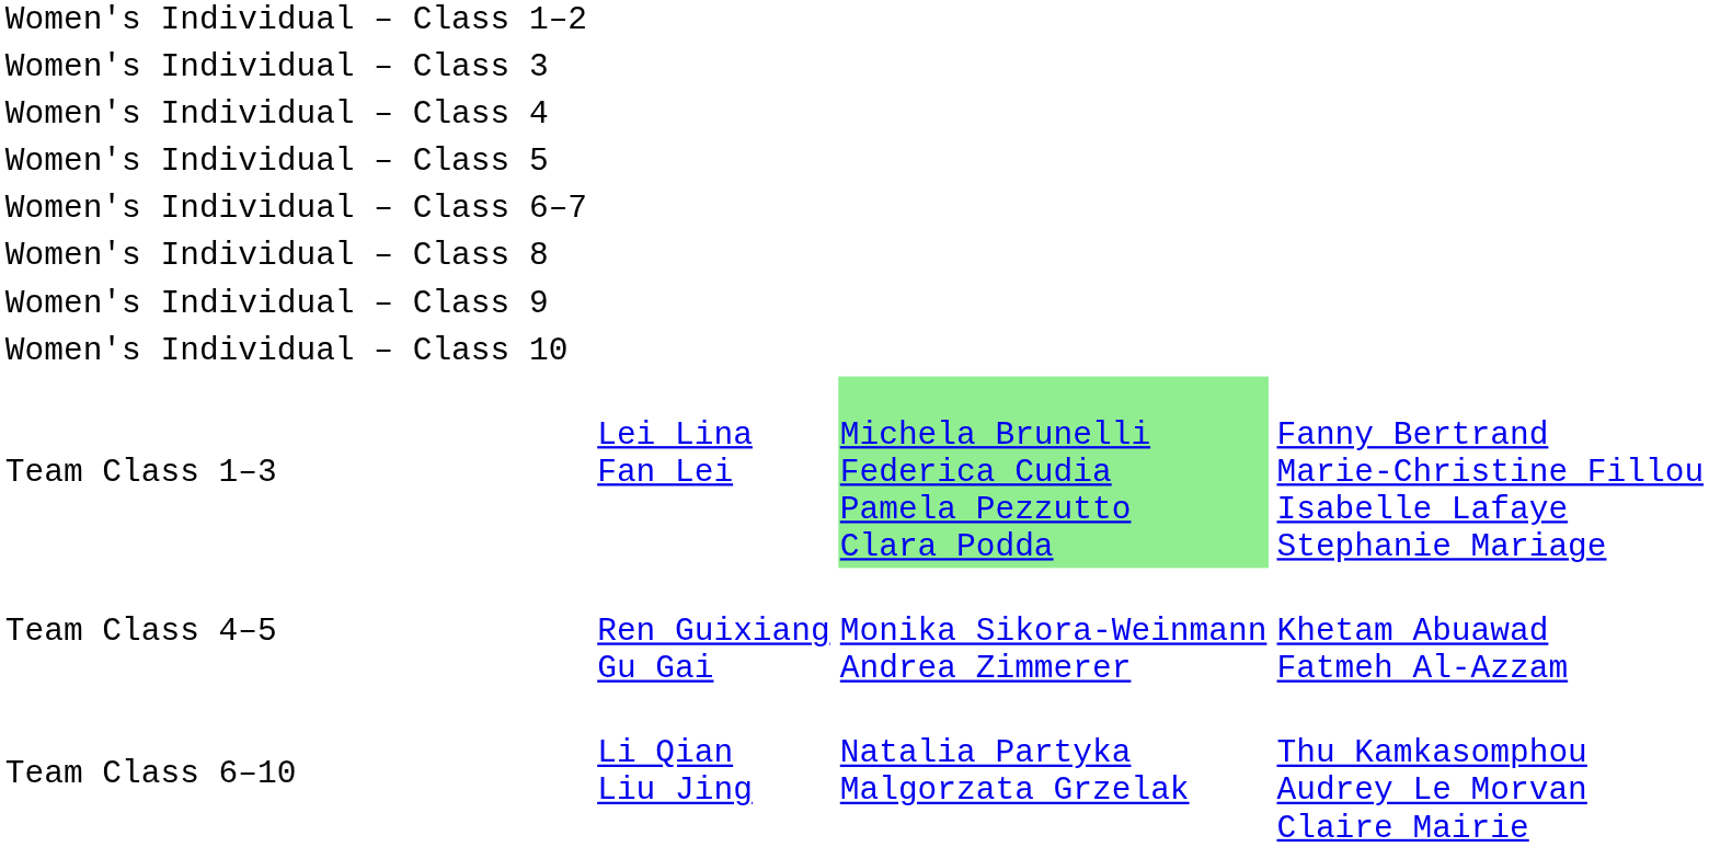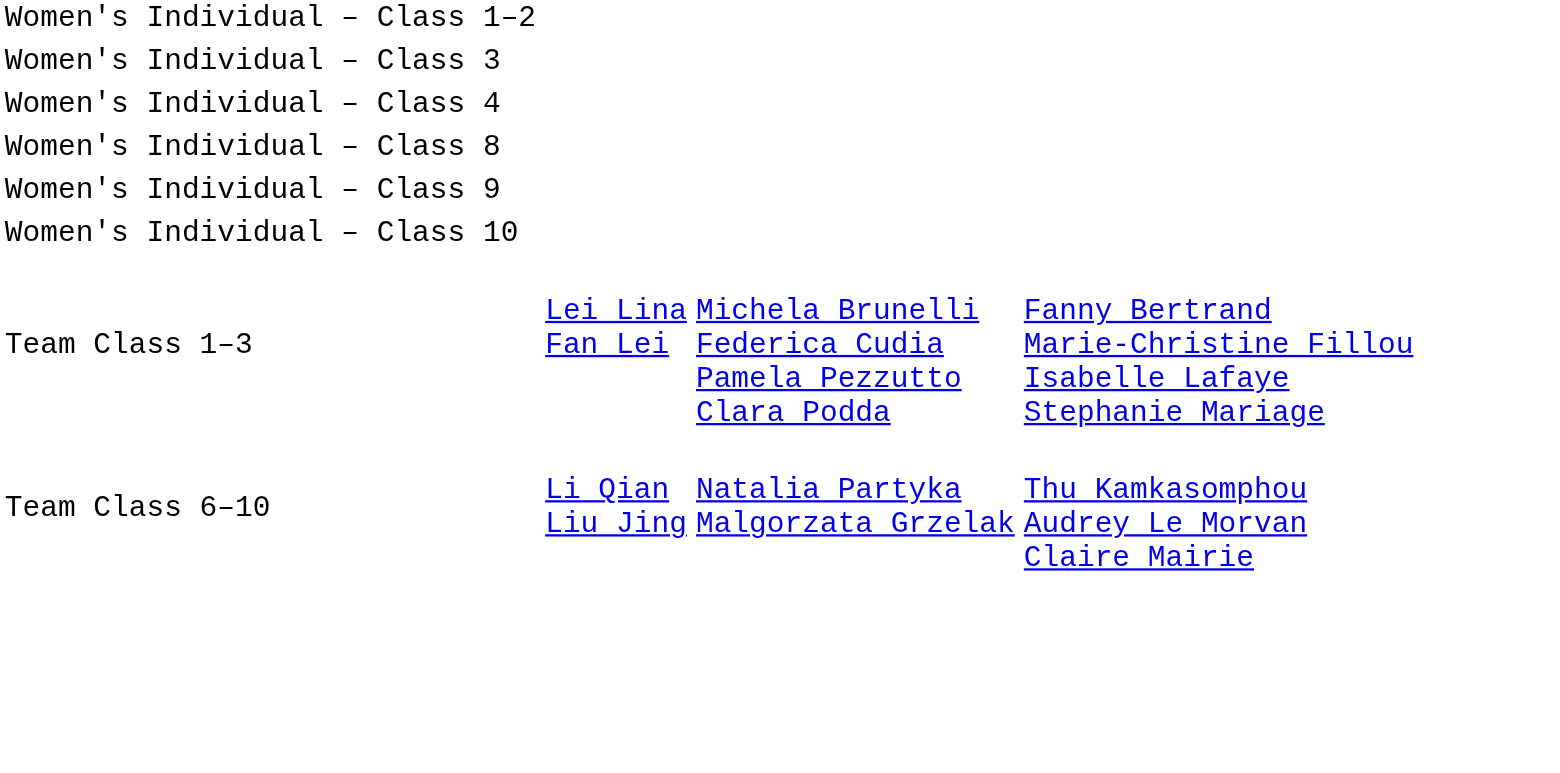 <table>
 <tr>
 <td>Women's Individual – Class 1–2<br></td>
 <td></td>
 <td></td>
 <td></td>
 </tr>
 <tr>
 <td>Women's Individual – Class 3<br></td>
 <td></td>
 <td></td>
 <td></td>
 </tr>
 <tr>
 <td>Women's Individual – Class 4<br></td>
-<td></td>
-<td></td>
-<td></td>
-</tr>
-<tr>
-<td>Women's Individual – Class 5<br></td>
-<td></td>
-<td></td>
-<td></td>
-</tr>
-<tr>
-<td>Women's Individual – Class 6–7<br></td>
 <td></td>
 <td></td>
 <td></td>
 </tr>
 <tr>
 <td>Women's Individual – Class 8<br></td>
 <td></td>
 <td></td>
 <td></td>
 </tr>
 <tr>
 <td>Women's Individual – Class 9<br></td>
 <td></td>
 <td></td>
 <td></td>
 </tr>
 <tr>
 <td>Women's Individual – Class 10<br></td>
 <td></td>
 <td></td>
 <td></td>
 </tr>
 <tr>
 <td>Team Class 1–3<br></td>
 <td valign=top> <br> <a href='#'>Lei Lina</a> <br> <a href='#'>Fan Lei</a></td>
-<td valign=top style="background: lightgreen;"> <br> <a href='#'>Michela Brunelli</a> <br> <a href='#'>Federica Cudia</a> <br> <a href='#'>Pamela Pezzutto</a> <br> <a href='#'>Clara Podda</a></td>
+<td valign=top> <br> <a href='#'>Michela Brunelli</a> <br> <a href='#'>Federica Cudia</a> <br> <a href='#'>Pamela Pezzutto</a> <br> <a href='#'>Clara Podda</a></td>
 <td valign=top> <br> <a href='#'>Fanny Bertrand</a> <br> <a href='#'>Marie-Christine Fillou</a> <br> <a href='#'>Isabelle Lafaye</a> <br> <a href='#'>Stephanie Mariage</a></td>
-</tr>
-<tr>
-<td>Team Class 4–5<br></td>
-<td valign=top> <br> <a href='#'>Ren Guixiang</a> <br> <a href='#'>Gu Gai</a></td>
-<td valign=top> <br> <a href='#'>Monika Sikora-Weinmann</a> <br> <a href='#'>Andrea Zimmerer</a></td>
-<td valign=top> <br> <a href='#'>Khetam Abuawad</a> <br> <a href='#'>Fatmeh Al-Azzam</a></td>
 </tr>
 <tr>
 <td>Team Class 6–10<br></td>
 <td valign=top> <br> <a href='#'>Li Qian</a> <br> <a href='#'>Liu Jing</a></td>
 <td valign=top> <br> <a href='#'>Natalia Partyka</a> <br> <a href='#'>Malgorzata Grzelak</a></td>
 <td valign=top> <br> <a href='#'>Thu Kamkasomphou</a> <br> <a href='#'>Audrey Le Morvan</a> <br> <a href='#'>Claire Mairie</a></td>
 </tr>
 </table>
